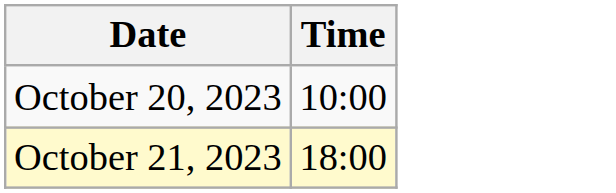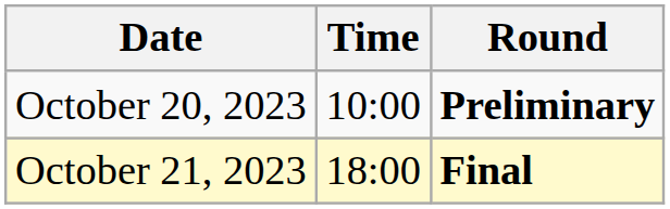 <table class="wikitable">
 <tr>
 <th>Date</th>
 <th>Time</th>
+<th>Round</th>
 </tr>
 <tr>
 <td>October 20, 2023</td>
 <td>10:00</td>
+<td><strong>Preliminary</strong></td>
 </tr>
 <tr style=background:lemonchiffon>
 <td>October 21, 2023</td>
 <td>18:00</td>
+<td><strong>Final</strong></td>
 </tr>
 </table>
